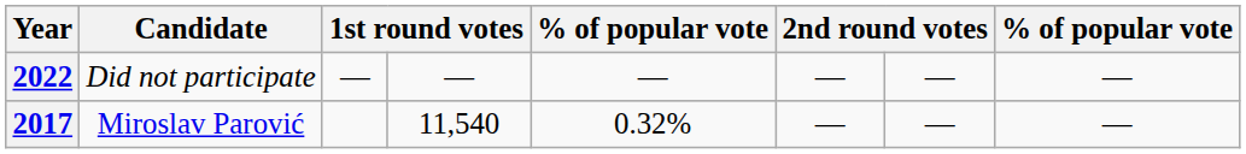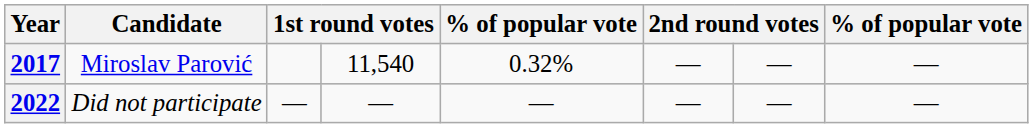 <table class="wikitable" style="text-align:center">
 <tr>
 <th>Year</th>
 <th>Candidate</th>
 <th colspan=2>1st round votes</th>
 <th>% of popular vote</th>
 <th colspan=2>2nd round votes</th>
 <th>% of popular vote</th>
+</tr>
+<tr>
+<th><a href='#'>2017</a></th>
+<td><a href='#'>Miroslav Parović</a></td>
+<td></td>
+<td>11,540</td>
+<td>0.32%</td>
+<td>—</td>
+<td>—</td>
+<td>—</td>
 </tr>
 <tr>
 <th><a href='#'>2022</a></th>
 <td><em>Did not participate</em></td>
 <td>—</td>
 <td>—</td>
 <td>—</td>
 <td>—</td>
 <td>—</td>
 <td>—</td>
 </tr>
-<tr>
-<th><a href='#'>2017</a></th>
-<td><a href='#'>Miroslav Parović</a></td>
-<td></td>
-<td>11,540</td>
-<td>0.32%</td>
-<td>—</td>
-<td>—</td>
-<td>—</td>
-</tr>
 </table>
